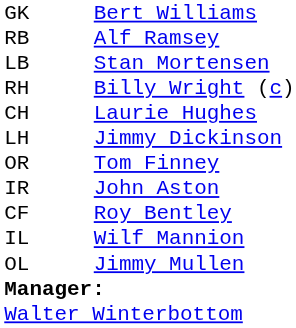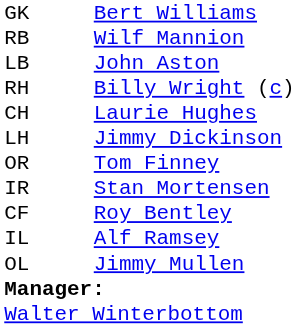 <table style="font-size:90%; margin:0.2em auto;" cellspacing="0" cellpadding="0">
 <tr>
 <th width="25"></th>
 <th width="25"></th>
 </tr>
 <tr>
 <td>GK</td>
 <td></td>
 <td><a href='#'>Bert Williams</a></td>
 </tr>
 <tr>
 <td>RB</td>
 <td></td>
-<td><a href='#'>Alf Ramsey</a></td>
+<td><a href='#'>Wilf Mannion</a></td>
 </tr>
 <tr>
 <td>LB</td>
 <td></td>
-<td><a href='#'>Stan Mortensen</a></td>
+<td><a href='#'>John Aston</a></td>
 </tr>
 <tr>
 <td>RH</td>
 <td></td>
 <td><a href='#'>Billy Wright</a> (<a href='#'>c</a>)</td>
 </tr>
 <tr>
 <td>CH</td>
 <td></td>
 <td><a href='#'>Laurie Hughes</a></td>
 </tr>
 <tr>
 <td>LH</td>
 <td></td>
 <td><a href='#'>Jimmy Dickinson</a></td>
 </tr>
 <tr>
 <td>OR</td>
 <td></td>
 <td><a href='#'>Tom Finney</a></td>
 </tr>
 <tr>
 <td>IR</td>
 <td></td>
-<td><a href='#'>John Aston</a></td>
+<td><a href='#'>Stan Mortensen</a></td>
 </tr>
 <tr>
 <td>CF</td>
 <td></td>
 <td><a href='#'>Roy Bentley</a></td>
 </tr>
 <tr>
 <td>IL</td>
 <td></td>
-<td><a href='#'>Wilf Mannion</a></td>
+<td><a href='#'>Alf Ramsey</a></td>
 </tr>
 <tr>
 <td>OL</td>
 <td></td>
 <td><a href='#'>Jimmy Mullen</a></td>
 </tr>
 <tr>
 <td colspan=3><strong>Manager:</strong></td>
 </tr>
 <tr>
 <td colspan=4><a href='#'>Walter Winterbottom</a></td>
 </tr>
 </table>
